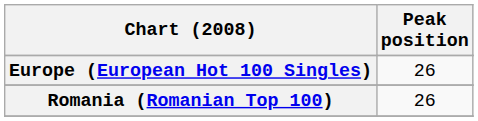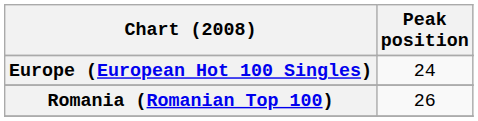 <table class="wikitable sortable plainrowheaders" style="text-align:center">
 <tr>
 <th scope="col">Chart (2008)</th>
 <th scope="col">Peak<br>position</th>
 </tr>
 <tr>
 </tr>
 <tr>
 </tr>
 <tr>
 </tr>
 <tr>
 </tr>
 <tr>
 <th scope="row">Europe (<a href='#'>European Hot 100 Singles</a>)</th>
-<td>26</td>
+<td>24</td>
 </tr>
 <tr>
 </tr>
 <tr>
 </tr>
 <tr>
 </tr>
 <tr>
 <th scope="row">Romania (<a href='#'>Romanian Top 100</a>)</th>
 <td>26</td>
 </tr>
 <tr>
 </tr>
 <tr>
 </tr>
 </table>
